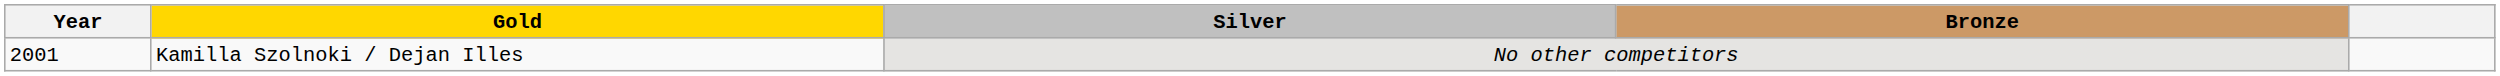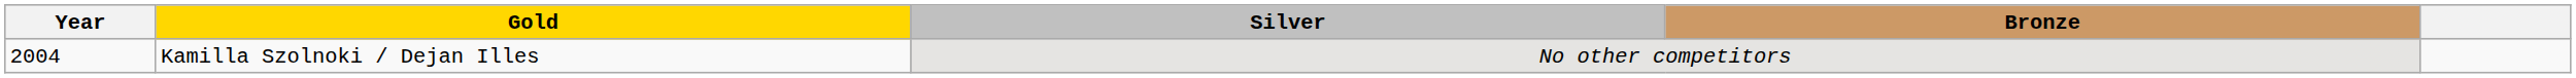 <table class="wikitable unsortable" style="text-align:left; width:80%">
 <tr>
 <th scope="col" style="text-align:center; width:5%">Year</th>
 <th scope="col" style="text-align:center; width:25%; background:gold">Gold</th>
 <th scope="col" style="text-align:center; width:25%; background:silver">Silver</th>
 <th scope="col" style="text-align:center; width:25%; background:#c96">Bronze</th>
 <th scope="col" style="text-align:center; width:5%"></th>
 </tr>
 <tr>
-<td>2001</td>
+<td>2004</td>
 <td>Kamilla Szolnoki / Dejan Illes</td>
 <td colspan="2" align="center" bgcolor="e5e4e2"><em>No other competitors</em></td>
 <td></td>
 </tr>
 </table>
